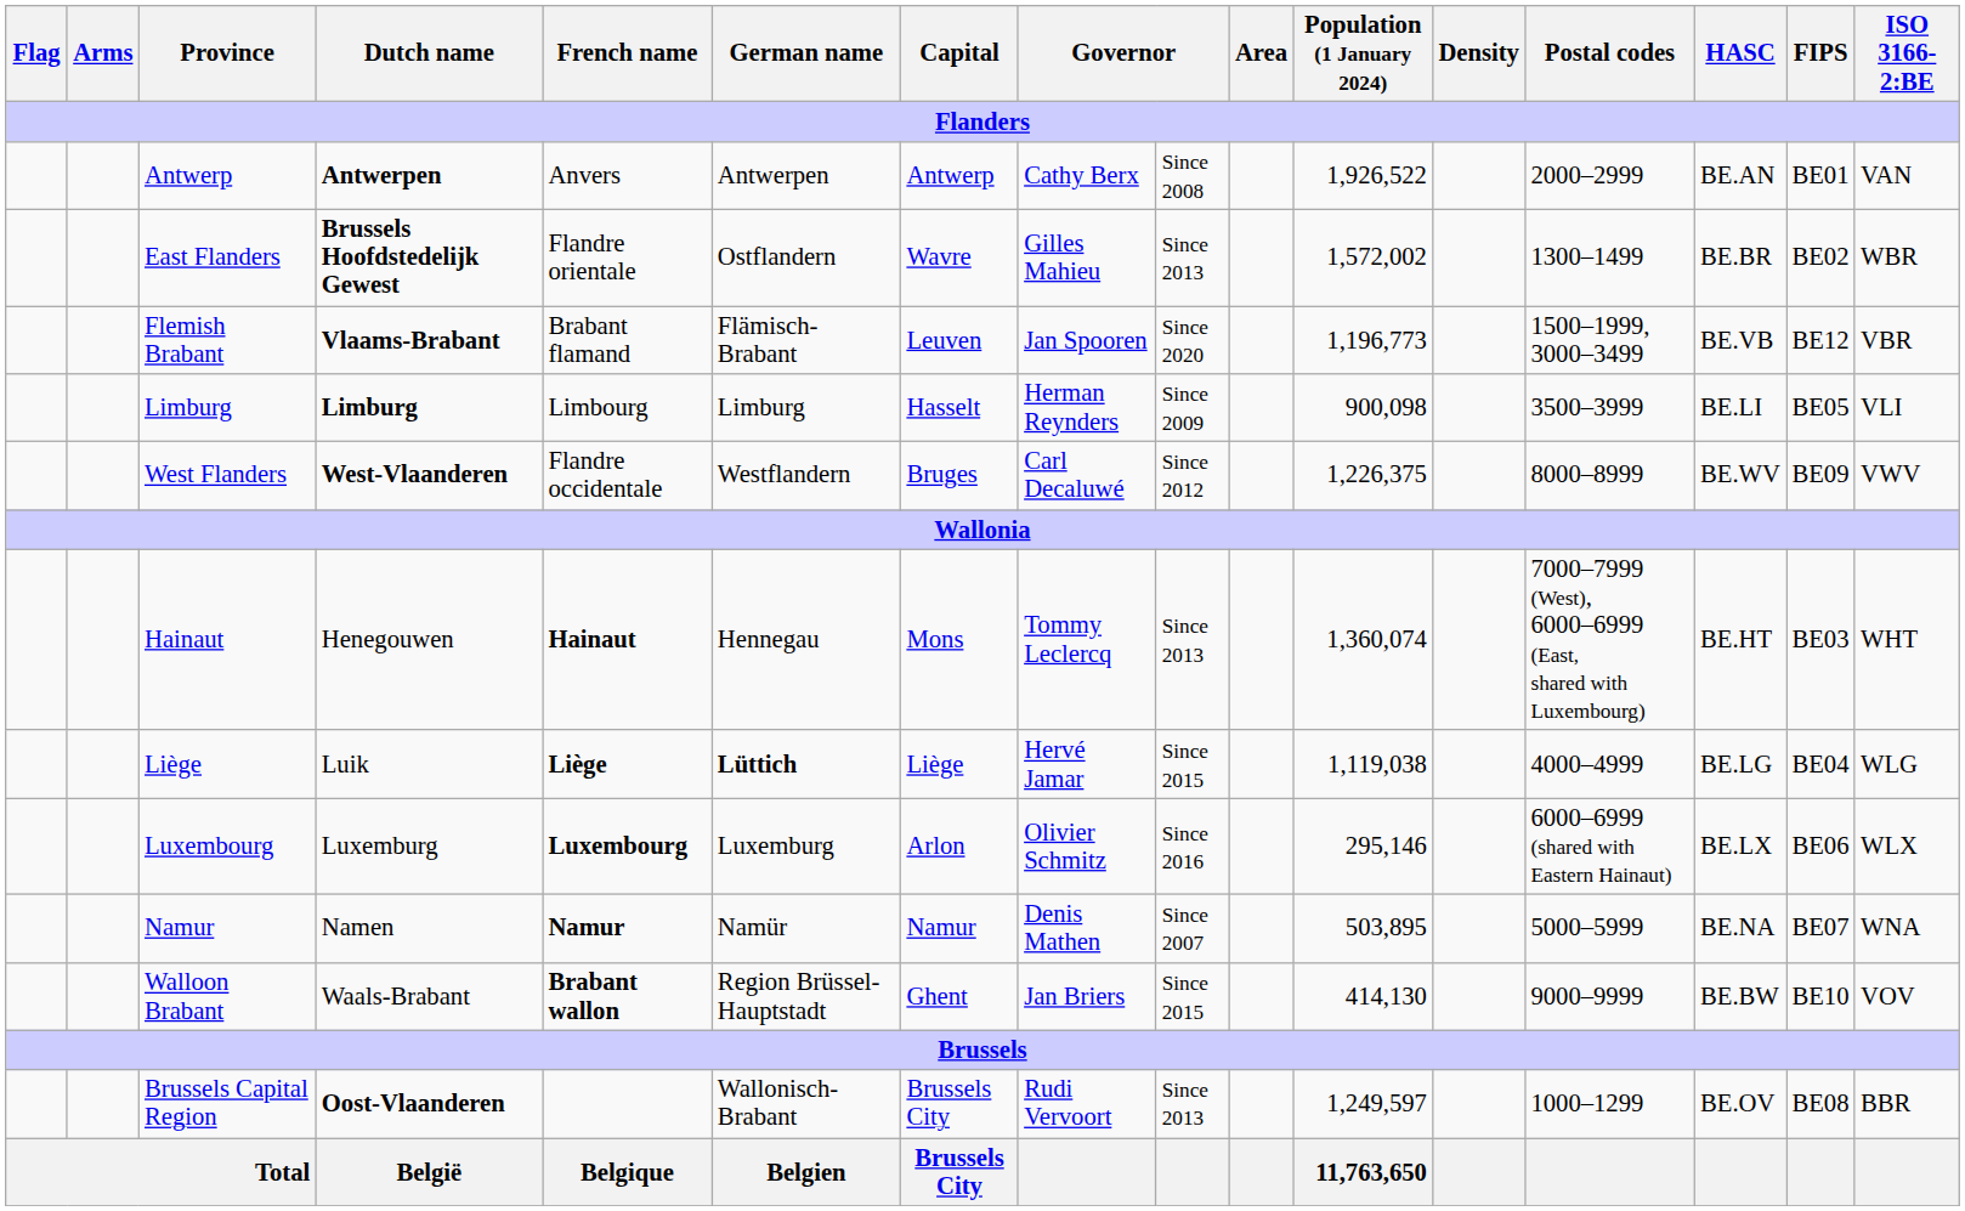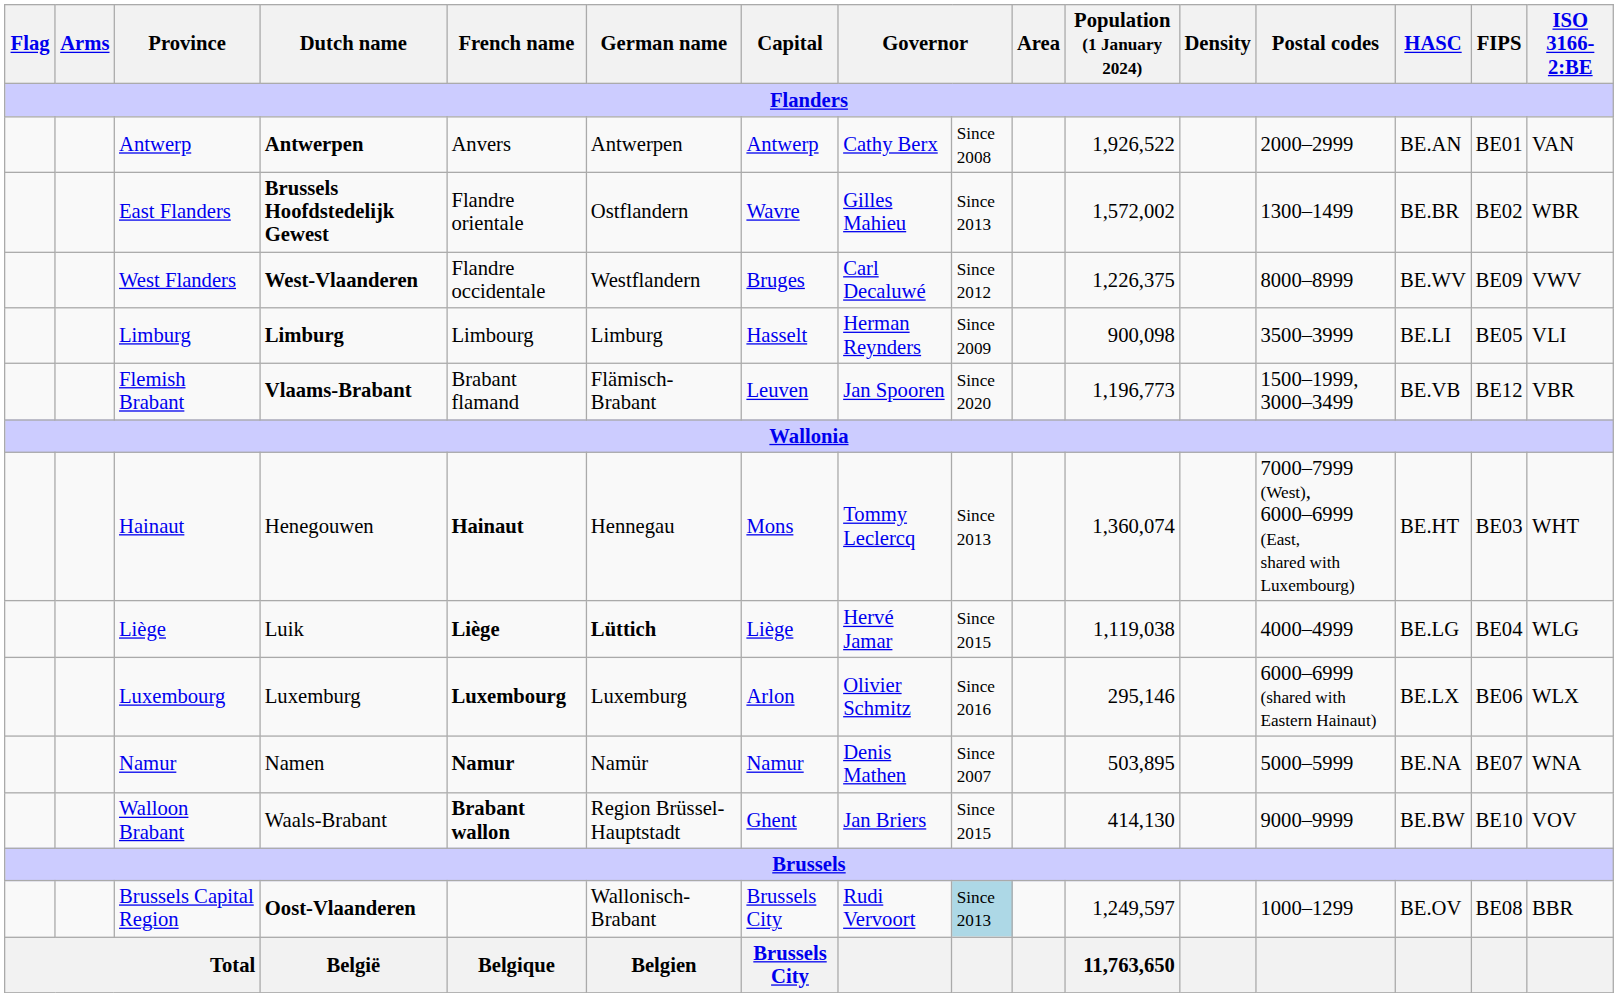 <table class="wikitable sortable" style="vertical-align:top;">
 <tr>
 <th style="width:2em" class="unsortable"><a href='#'>Flag</a></th>
 <th style="width:2em" class="unsortable"><a href='#'>Arms</a></th>
 <th>Province</th>
 <th>Dutch name</th>
 <th>French name</th>
 <th>German name</th>
 <th>Capital</th>
 <th colspan="2">Governor</th>
 <th>Area </th>
 <th>Population<br><small>(1 January 2024)</small> </th>
 <th>Density</th>
 <th>Postal codes</th>
 <th><a href='#'>HASC</a></th>
 <th>FIPS</th>
 <th><a href='#'>ISO 3166-2:BE</a></th>
 </tr>
 <tr>
 <th colspan="16" style="background-color:#ccccff;"><a href='#'>Flanders</a></th>
 </tr>
 <tr>
 <td align="center"></td>
 <td align="center"></td>
 <td><a href='#'>Antwerp</a></td>
 <td><strong>Antwerpen</strong></td>
 <td>Anvers</td>
 <td>Antwerpen</td>
 <td><a href='#'>Antwerp</a></td>
 <td><a href='#'>Cathy Berx</a></td>
 <td><small>Since 2008</small></td>
 <td></td>
 <td style="text-align:right;">1,926,522</td>
 <td></td>
 <td>2000–2999</td>
 <td>BE.AN</td>
 <td>BE01</td>
 <td>VAN</td>
 </tr>
 <tr>
 <td align="center"></td>
 <td align="center"></td>
 <td><a href='#'>East Flanders</a></td>
 <td><strong>Brussels Hoofdstedelijk Gewest</strong></td>
 <td>Flandre orientale</td>
 <td>Ostflandern</td>
 <td><a href='#'>Wavre</a></td>
 <td><a href='#'>Gilles Mahieu</a></td>
 <td><small>Since 2013</small></td>
 <td></td>
 <td style="text-align:right;">1,572,002</td>
 <td></td>
 <td>1300–1499</td>
 <td>BE.BR</td>
 <td>BE02</td>
 <td>WBR</td>
 </tr>
 <tr>
 <td align="center"></td>
 <td align="center"></td>
-<td><a href='#'>Flemish Brabant</a></td>
-<td><strong>Vlaams-Brabant</strong></td>
-<td>Brabant flamand</td>
-<td>Flämisch-Brabant</td>
-<td><a href='#'>Leuven</a></td>
-<td><a href='#'>Jan Spooren</a></td>
-<td><small>Since 2020</small></td>
+<td><a href='#'>West Flanders</a></td>
+<td><strong>West-Vlaanderen</strong></td>
+<td>Flandre occidentale</td>
+<td>Westflandern</td>
+<td><a href='#'>Bruges</a></td>
+<td><a href='#'>Carl Decaluwé</a></td>
+<td><small>Since 2012</small></td>
 <td></td>
-<td style="text-align:right;">1,196,773</td>
+<td style="text-align:right;">1,226,375</td>
 <td></td>
-<td>1500–1999, 3000–3499</td>
-<td>BE.VB</td>
-<td>BE12</td>
-<td>VBR</td>
+<td>8000–8999</td>
+<td>BE.WV</td>
+<td>BE09</td>
+<td>VWV</td>
 </tr>
 <tr>
 <td align="center"></td>
 <td align="center"></td>
 <td><a href='#'>Limburg</a></td>
 <td><strong>Limburg</strong></td>
 <td>Limbourg</td>
 <td>Limburg</td>
 <td><a href='#'>Hasselt</a></td>
 <td><a href='#'>Herman Reynders</a></td>
 <td><small>Since 2009</small></td>
 <td></td>
 <td style="text-align:right;">900,098</td>
 <td></td>
 <td>3500–3999</td>
 <td>BE.LI</td>
 <td>BE05</td>
 <td>VLI</td>
 </tr>
 <tr>
 <td align="center"></td>
 <td align="center"></td>
-<td><a href='#'>West Flanders</a></td>
-<td><strong>West-Vlaanderen</strong></td>
-<td>Flandre occidentale</td>
-<td>Westflandern</td>
-<td><a href='#'>Bruges</a></td>
-<td><a href='#'>Carl Decaluwé</a></td>
-<td><small>Since 2012</small></td>
+<td><a href='#'>Flemish Brabant</a></td>
+<td><strong>Vlaams-Brabant</strong></td>
+<td>Brabant flamand</td>
+<td>Flämisch-Brabant</td>
+<td><a href='#'>Leuven</a></td>
+<td><a href='#'>Jan Spooren</a></td>
+<td><small>Since 2020</small></td>
 <td></td>
-<td style="text-align:right;">1,226,375</td>
+<td style="text-align:right;">1,196,773</td>
 <td></td>
-<td>8000–8999</td>
-<td>BE.WV</td>
-<td>BE09</td>
-<td>VWV</td>
+<td>1500–1999, 3000–3499</td>
+<td>BE.VB</td>
+<td>BE12</td>
+<td>VBR</td>
 </tr>
 <tr>
 <th colspan="16" style="background-color:#ccccff;"><a href='#'>Wallonia</a></th>
 </tr>
 <tr>
 <td align="center"></td>
 <td align="center"></td>
 <td><a href='#'>Hainaut</a></td>
 <td>Henegouwen</td>
 <td><strong>Hainaut</strong></td>
 <td>Hennegau</td>
 <td><a href='#'>Mons</a></td>
 <td><a href='#'>Tommy Leclercq</a></td>
 <td><small>Since 2013</small></td>
 <td></td>
 <td style="text-align:right;">1,360,074</td>
 <td></td>
 <td>7000–7999 <small>(West)</small>,<br> 6000–6999 <small>(East,<br> shared with Luxembourg)</small></td>
 <td>BE.HT</td>
 <td>BE03</td>
 <td>WHT</td>
 </tr>
 <tr>
 <td align="center"></td>
 <td align="center"></td>
 <td><a href='#'>Liège</a></td>
 <td>Luik</td>
 <td><strong>Liège</strong></td>
 <td><strong>Lüttich</strong></td>
 <td><a href='#'>Liège</a></td>
 <td><a href='#'>Hervé Jamar</a></td>
 <td><small>Since 2015</small></td>
 <td></td>
 <td style="text-align:right;">1,119,038</td>
 <td></td>
 <td>4000–4999</td>
 <td>BE.LG</td>
 <td>BE04</td>
 <td>WLG</td>
 </tr>
 <tr>
 <td align="center"></td>
 <td align="center"></td>
 <td><a href='#'>Luxembourg</a></td>
 <td>Luxemburg</td>
 <td><strong>Luxembourg</strong></td>
 <td>Luxemburg</td>
 <td><a href='#'>Arlon</a></td>
 <td><a href='#'>Olivier Schmitz</a></td>
 <td><small>Since 2016</small></td>
 <td></td>
 <td style="text-align:right;">295,146</td>
 <td></td>
 <td>6000–6999<br><small>(shared with Eastern Hainaut)</small></td>
 <td>BE.LX</td>
 <td>BE06</td>
 <td>WLX</td>
 </tr>
 <tr>
 <td align="center"></td>
 <td align="center"></td>
 <td><a href='#'>Namur</a></td>
 <td>Namen</td>
 <td><strong>Namur</strong></td>
 <td>Namür</td>
 <td><a href='#'>Namur</a></td>
 <td><a href='#'>Denis Mathen</a></td>
 <td><small>Since 2007</small></td>
 <td></td>
 <td style="text-align:right;">503,895</td>
 <td></td>
 <td>5000–5999</td>
 <td>BE.NA</td>
 <td>BE07</td>
 <td>WNA</td>
 </tr>
 <tr>
 <td align="center"></td>
 <td align="center"></td>
 <td><a href='#'>Walloon Brabant</a></td>
 <td>Waals-Brabant</td>
 <td><strong>Brabant wallon</strong></td>
 <td>Region Brüssel-Hauptstadt</td>
 <td><a href='#'>Ghent</a></td>
 <td><a href='#'>Jan Briers</a></td>
 <td><small>Since 2015</small></td>
 <td></td>
 <td style="text-align:right;">414,130</td>
 <td></td>
 <td>9000–9999</td>
 <td>BE.BW</td>
 <td>BE10</td>
 <td>VOV</td>
 </tr>
 <tr>
 <th colspan="16" style="background-color:#ccccff;"><a href='#'>Brussels</a></th>
 </tr>
 <tr>
 <td align="center"></td>
 <td align="center"></td>
 <td><a href='#'>Brussels Capital Region</a></td>
 <td><strong>Oost-Vlaanderen</strong></td>
 <td><strong></strong></td>
 <td>Wallonisch-Brabant</td>
 <td><a href='#'>Brussels City</a></td>
 <td><a href='#'>Rudi Vervoort</a></td>
-<td><small>Since 2013</small></td>
+<td style="background: lightblue;"><small>Since 2013</small></td>
 <td></td>
 <td style="text-align:right;">1,249,597</td>
 <td></td>
 <td>1000–1299</td>
 <td>BE.OV</td>
 <td>BE08</td>
 <td>BBR</td>
 </tr>
 <tr class="sortbottom">
 <th colspan="3" style="text-align:right;">Total</th>
 <th>België</th>
 <th>Belgique</th>
 <th>Belgien</th>
 <th><a href='#'>Brussels City</a></th>
 <th></th>
 <th></th>
 <th style="text-align:right;"></th>
 <th style="text-align:right;">11,763,650</th>
 <th style="text-align:right;"></th>
 <th></th>
 <th></th>
 <th></th>
 <th></th>
 </tr>
 </table>
